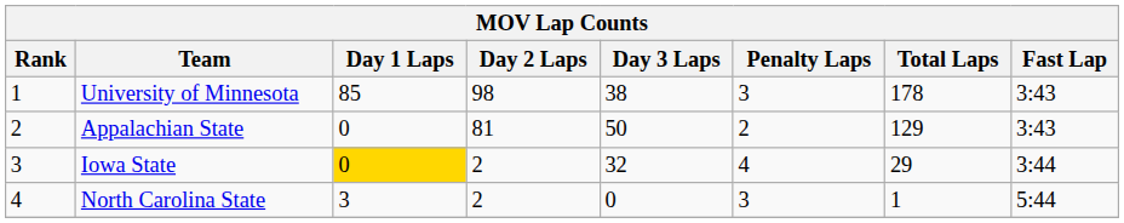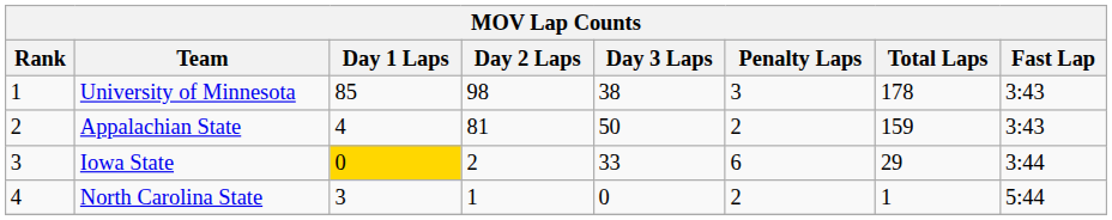 <table class="wikitable collapsible collapsed" style="min-width:50em;">
 <tr>
 <th colspan=8>MOV Lap Counts</th>
 </tr>
 <tr>
 <th>Rank</th>
 <th>Team</th>
 <th>Day 1 Laps</th>
 <th>Day 2 Laps</th>
 <th>Day 3 Laps</th>
 <th>Penalty Laps</th>
 <th>Total Laps</th>
 <th>Fast Lap</th>
 </tr>
 <tr>
 <td>1</td>
 <td><a href='#'>University of Minnesota</a></td>
 <td>85</td>
 <td>98</td>
 <td>38</td>
 <td>3</td>
 <td>178</td>
 <td>3:43</td>
 </tr>
 <tr>
 <td>2</td>
 <td><a href='#'>Appalachian State</a></td>
-<td>0</td>
+<td>4</td>
 <td>81</td>
 <td>50</td>
 <td>2</td>
-<td>129</td>
+<td>159</td>
 <td>3:43</td>
 </tr>
 <tr>
 <td>3</td>
 <td><a href='#'>Iowa State</a></td>
 <td style="background: gold;">0</td>
 <td>2</td>
-<td>32</td>
-<td>4</td>
+<td>33</td>
+<td>6</td>
 <td>29</td>
 <td>3:44</td>
 </tr>
 <tr>
 <td>4</td>
 <td><a href='#'>North Carolina State</a></td>
 <td>3</td>
+<td>1</td>
+<td>0</td>
 <td>2</td>
-<td>0</td>
-<td>3</td>
 <td>1</td>
 <td>5:44</td>
 </tr>
 <tr>
 </tr>
 </table>
